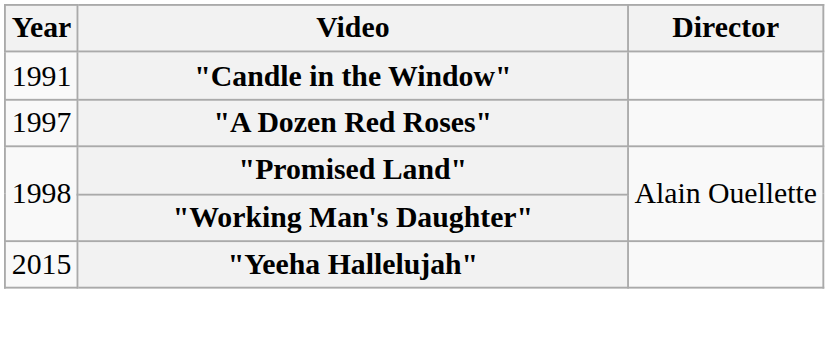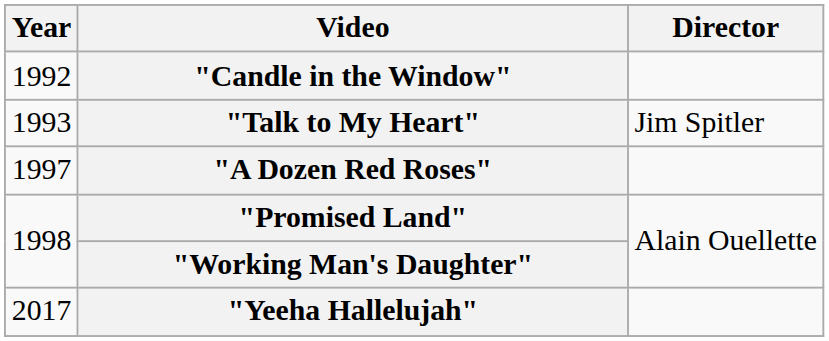 <table class="wikitable plainrowheaders">
 <tr>
 <th>Year</th>
 <th style="width:18em;">Video</th>
 <th>Director</th>
 </tr>
 <tr>
-<td>1991</td>
+<td>1992</td>
 <th scope="row">"Candle in the Window"</th>
 <td></td>
+</tr>
+<tr>
+<td>1993</td>
+<th scope="row">"Talk to My Heart"</th>
+<td>Jim Spitler</td>
 </tr>
 <tr>
 <td>1997</td>
 <th scope="row">"A Dozen Red Roses"</th>
 <td></td>
 </tr>
 <tr>
 <td rowspan="2">1998</td>
 <th scope="row">"Promised Land"</th>
 <td rowspan="2">Alain Ouellette</td>
 </tr>
 <tr>
 <th scope="row">"Working Man's Daughter"</th>
 </tr>
 <tr>
-<td>2015</td>
+<td>2017</td>
 <th scope="row">"Yeeha Hallelujah"</th>
 <td></td>
 </tr>
 </table>
